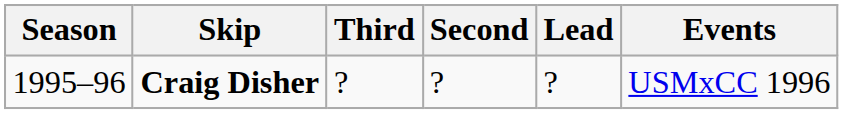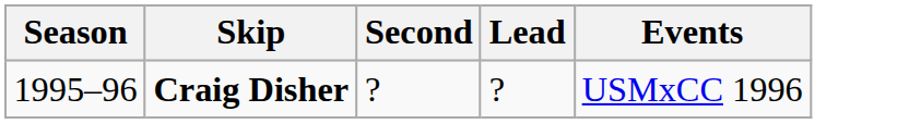 <table class="wikitable">
 <tr>
 <th scope="col">Season</th>
 <th scope="col">Skip</th>
-<th scope="col">Third</th>
 <th scope="col">Second</th>
 <th scope="col">Lead</th>
 <th scope="col">Events</th>
 </tr>
 <tr>
 <td>1995–96</td>
 <td><strong>Craig Disher</strong></td>
 <td>?</td>
 <td>?</td>
-<td>?</td>
 <td><a href='#'>USMxCC</a> 1996 </td>
 </tr>
 </table>
